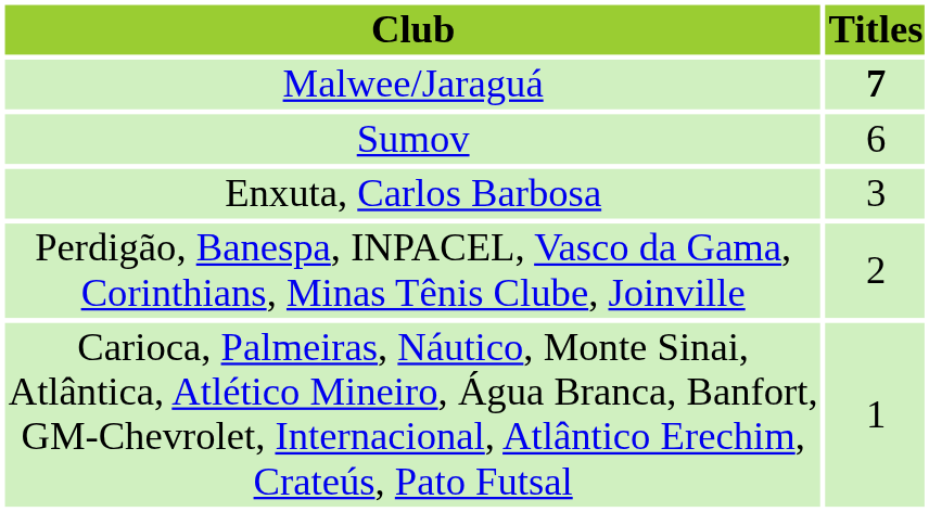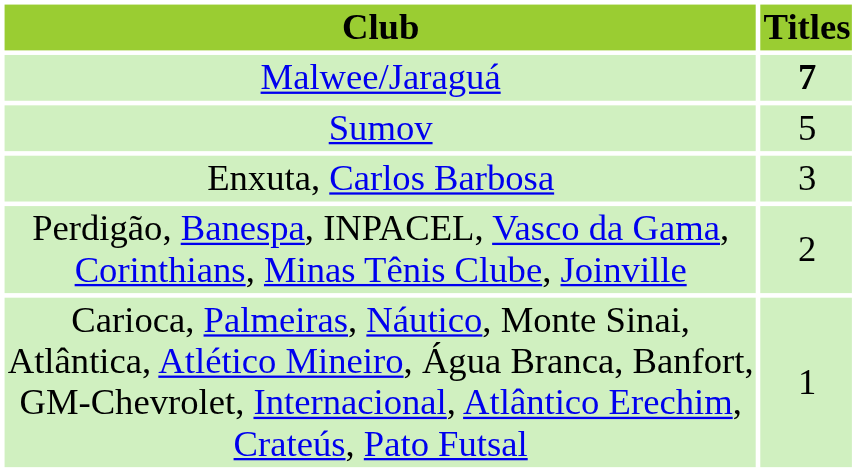 <table width=60%>
 <tr>
 <th bgcolor=#9ACD32><span>Club</span></th>
 <th bgcolor=#9ACD32><span>Titles</span></th>
 </tr>
 <tr bgcolor=#D0F0C0>
 <td align=center><a href='#'>Malwee/Jaraguá</a></td>
 <td align=center><strong>7</strong></td>
 </tr>
 <tr bgcolor=#D0F0C0>
 <td align=center><a href='#'>Sumov</a></td>
-<td align=center>6</td>
+<td align=center>5</td>
 </tr>
 <tr bgcolor=#D0F0C0>
 <td align=center>Enxuta, <a href='#'>Carlos Barbosa</a></td>
 <td align=center>3</td>
 </tr>
 <tr bgcolor=#D0F0C0>
 <td align=center>Perdigão, <a href='#'>Banespa</a>, INPACEL, <a href='#'>Vasco da Gama</a>, <a href='#'>Corinthians</a>, <a href='#'>Minas Tênis Clube</a>, <a href='#'>Joinville</a></td>
 <td align=center>2</td>
 </tr>
 <tr bgcolor=#D0F0C0>
 <td align=center>Carioca, <a href='#'>Palmeiras</a>, <a href='#'>Náutico</a>, Monte Sinai, Atlântica, <a href='#'>Atlético Mineiro</a>, Água Branca, Banfort, GM-Chevrolet, <a href='#'>Internacional</a>, <a href='#'>Atlântico Erechim</a>, <a href='#'>Crateús</a>, <a href='#'>Pato Futsal</a></td>
 <td align=center>1</td>
 </tr>
 </table>
